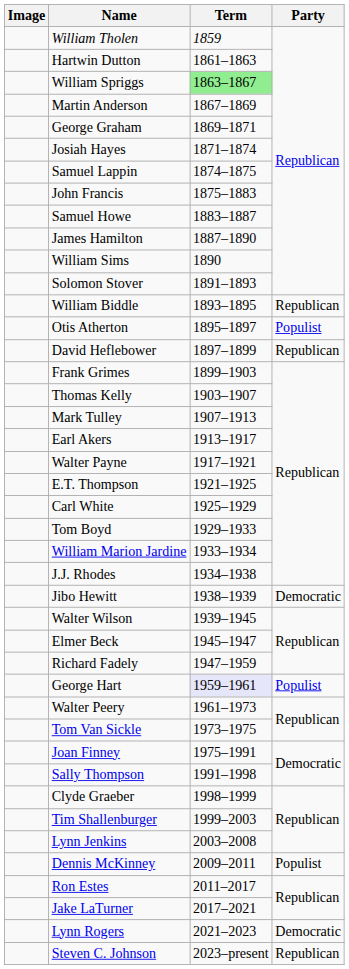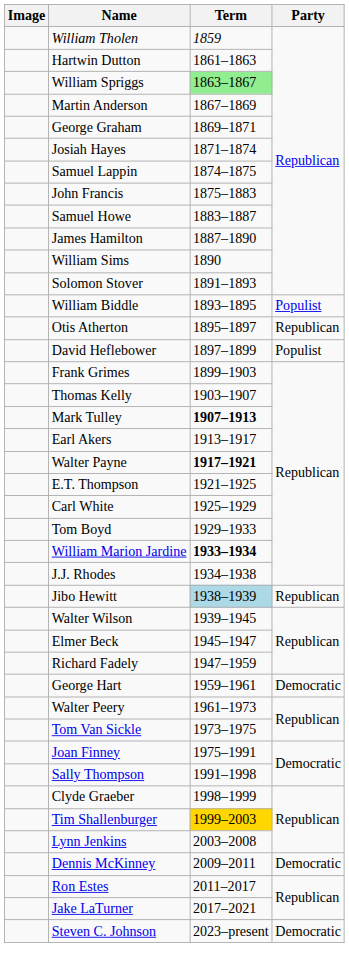 <table class="wikitable">
 <tr>
 <th>Image</th>
 <th>Name</th>
 <th>Term</th>
 <th>Party</th>
 </tr>
 <tr>
 <td></td>
 <td><em>William Tholen</em><br><em></em></td>
 <td><em>1859</em></td>
 <td rowspan="12" ><a href='#'>Republican</a></td>
 </tr>
 <tr>
 <td></td>
 <td>Hartwin Dutton</td>
 <td>1861–1863</td>
 </tr>
 <tr>
 <td></td>
 <td>William Spriggs</td>
 <td style="background: lightgreen;">1863–1867</td>
 </tr>
 <tr>
 <td></td>
 <td>Martin Anderson</td>
 <td>1867–1869</td>
 </tr>
 <tr>
 <td></td>
 <td>George Graham</td>
 <td>1869–1871</td>
 </tr>
 <tr>
 <td></td>
 <td>Josiah Hayes</td>
 <td>1871–1874</td>
 </tr>
 <tr>
 <td></td>
 <td>Samuel Lappin</td>
 <td>1874–1875</td>
 </tr>
 <tr>
 <td></td>
 <td>John Francis</td>
 <td>1875–1883</td>
 </tr>
 <tr>
 <td></td>
 <td>Samuel Howe</td>
 <td>1883–1887</td>
 </tr>
 <tr>
 <td></td>
 <td>James Hamilton</td>
 <td>1887–1890</td>
 </tr>
 <tr>
 <td></td>
 <td>William Sims</td>
 <td>1890</td>
 </tr>
 <tr>
 <td></td>
 <td>Solomon Stover</td>
 <td>1891–1893</td>
 </tr>
 <tr>
 <td></td>
 <td>William Biddle</td>
 <td>1893–1895</td>
-<td>Republican</td>
+<td><a href='#'>Populist</a></td>
 </tr>
 <tr>
 <td></td>
 <td>Otis Atherton</td>
 <td>1895–1897</td>
-<td><a href='#'>Populist</a></td>
+<td>Republican</td>
 </tr>
 <tr>
 <td></td>
 <td>David Heflebower</td>
 <td>1897–1899</td>
-<td>Republican</td>
+<td>Populist</td>
 </tr>
 <tr>
 <td></td>
 <td>Frank Grimes</td>
 <td>1899–1903</td>
 <td rowspan="10" >Republican</td>
 </tr>
 <tr>
 <td></td>
 <td>Thomas Kelly</td>
 <td>1903–1907</td>
 </tr>
 <tr>
 <td></td>
 <td>Mark Tulley</td>
-<td>1907–1913</td>
+<td><strong>1907–1913</strong></td>
 </tr>
 <tr>
 <td></td>
 <td>Earl Akers</td>
 <td>1913–1917</td>
 </tr>
 <tr>
 <td></td>
 <td>Walter Payne</td>
-<td>1917–1921</td>
+<td><strong>1917–1921</strong></td>
 </tr>
 <tr>
 <td></td>
 <td>E.T. Thompson</td>
 <td>1921–1925</td>
 </tr>
 <tr>
 <td></td>
 <td>Carl White</td>
 <td>1925–1929</td>
 </tr>
 <tr>
 <td></td>
 <td>Tom Boyd</td>
 <td>1929–1933</td>
 </tr>
 <tr>
 <td></td>
 <td><a href='#'>William Marion Jardine</a></td>
-<td>1933–1934</td>
+<td><strong>1933–1934</strong></td>
 </tr>
 <tr>
 <td></td>
 <td>J.J. Rhodes</td>
 <td>1934–1938</td>
 </tr>
 <tr>
 <td></td>
 <td>Jibo Hewitt</td>
-<td>1938–1939</td>
-<td>Democratic</td>
+<td style="background: lightblue;">1938–1939</td>
+<td>Republican</td>
 </tr>
 <tr>
 <td></td>
 <td>Walter Wilson</td>
 <td>1939–1945</td>
 <td rowspan="3" >Republican</td>
 </tr>
 <tr>
 <td></td>
 <td>Elmer Beck</td>
 <td>1945–1947</td>
 </tr>
 <tr>
 <td></td>
 <td>Richard Fadely</td>
 <td>1947–1959</td>
 </tr>
 <tr>
 <td></td>
 <td>George Hart</td>
-<td style="background: lavender;">1959–1961</td>
-<td><a href='#'>Populist</a></td>
+<td>1959–1961</td>
+<td>Democratic</td>
 </tr>
 <tr>
 <td></td>
 <td>Walter Peery</td>
 <td>1961–1973</td>
 <td rowspan="2" >Republican</td>
 </tr>
 <tr>
 <td></td>
 <td><a href='#'>Tom Van Sickle</a></td>
 <td>1973–1975</td>
 </tr>
 <tr>
 <td></td>
 <td><a href='#'>Joan Finney</a></td>
 <td>1975–1991</td>
 <td rowspan="2" >Democratic</td>
 </tr>
 <tr>
 <td></td>
 <td><a href='#'>Sally Thompson</a></td>
 <td>1991–1998</td>
 </tr>
 <tr>
 <td></td>
 <td>Clyde Graeber</td>
 <td>1998–1999</td>
 <td rowspan="3" >Republican</td>
 </tr>
 <tr>
 <td></td>
 <td><a href='#'>Tim Shallenburger</a></td>
-<td>1999–2003</td>
+<td style="background: gold;">1999–2003</td>
 </tr>
 <tr>
 <td></td>
 <td><a href='#'>Lynn Jenkins</a></td>
 <td>2003–2008</td>
 </tr>
 <tr>
 <td></td>
 <td><a href='#'>Dennis McKinney</a></td>
 <td>2009–2011</td>
-<td>Populist</td>
+<td>Democratic</td>
 </tr>
 <tr>
 <td></td>
 <td><a href='#'>Ron Estes</a></td>
 <td>2011–2017</td>
 <td rowspan="2" >Republican</td>
 </tr>
 <tr>
 <td></td>
 <td><a href='#'>Jake LaTurner</a></td>
 <td>2017–2021</td>
 </tr>
 <tr>
 <td></td>
-<td><a href='#'>Lynn Rogers</a></td>
-<td>2021–2023</td>
+<td><a href='#'>Steven C. Johnson</a></td>
+<td>2023–present</td>
 <td>Democratic</td>
 </tr>
-<tr>
-<td></td>
-<td><a href='#'>Steven C. Johnson</a></td>
-<td>2023–present</td>
-<td>Republican</td>
-</tr>
 </table>
